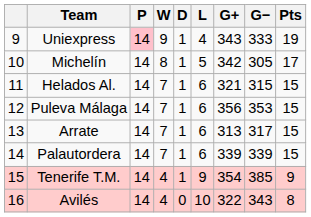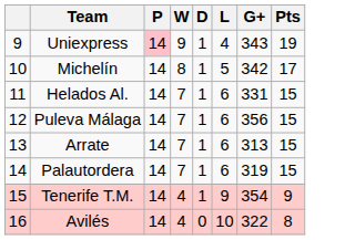 <table class="wikitable sortable" style="text-align: center;">
 <tr>
 <th align="center"></th>
 <th align="center">Team</th>
 <th align="center">P</th>
 <th align="center">W</th>
 <th align="center">D</th>
 <th align="center">L</th>
 <th align="center">G+</th>
-<th align="center">G−</th>
 <th align="center">Pts</th>
 </tr>
 <tr>
 <td>9</td>
 <td>Uniexpress</td>
 <td style="background: pink;">14</td>
 <td>9</td>
 <td>1</td>
 <td>4</td>
 <td>343</td>
-<td>333</td>
 <td>19</td>
 </tr>
 <tr>
 <td>10</td>
 <td>Michelín</td>
 <td>14</td>
 <td>8</td>
 <td>1</td>
 <td>5</td>
 <td>342</td>
-<td>305</td>
 <td>17</td>
 </tr>
 <tr>
 <td>11</td>
 <td>Helados Al.</td>
 <td>14</td>
 <td>7</td>
 <td>1</td>
 <td>6</td>
-<td>321</td>
-<td>315</td>
+<td>331</td>
 <td>15</td>
 </tr>
 <tr>
 <td>12</td>
 <td>Puleva Málaga</td>
 <td>14</td>
 <td>7</td>
 <td>1</td>
 <td>6</td>
 <td>356</td>
-<td>353</td>
 <td>15</td>
 </tr>
 <tr>
 <td>13</td>
 <td>Arrate</td>
 <td>14</td>
 <td>7</td>
 <td>1</td>
 <td>6</td>
 <td>313</td>
-<td>317</td>
 <td>15</td>
 </tr>
 <tr>
 <td>14</td>
 <td>Palautordera</td>
 <td>14</td>
 <td>7</td>
 <td>1</td>
 <td>6</td>
-<td>339</td>
-<td>339</td>
+<td>319</td>
 <td>15</td>
 </tr>
 <tr style="background: #FFCCCC;">
 <td>15</td>
 <td>Tenerife T.M.</td>
 <td>14</td>
 <td>4</td>
 <td>1</td>
 <td>9</td>
 <td>354</td>
-<td>385</td>
 <td>9</td>
 </tr>
 <tr style="background: #FFCCCC;">
 <td>16</td>
 <td>Avilés</td>
 <td>14</td>
 <td>4</td>
 <td>0</td>
 <td>10</td>
 <td>322</td>
-<td>343</td>
 <td>8</td>
 </tr>
 </table>
